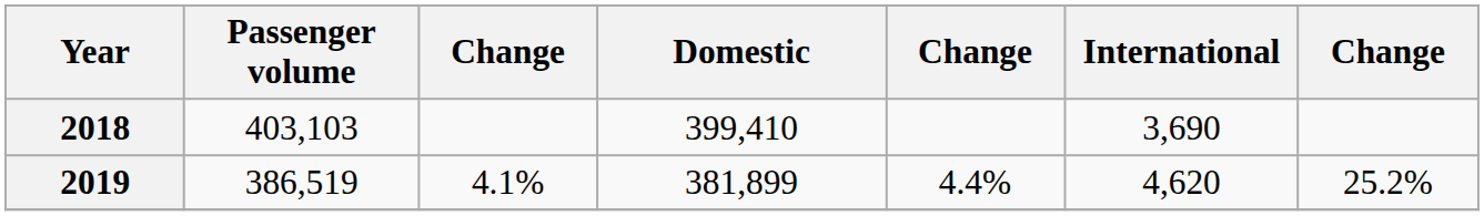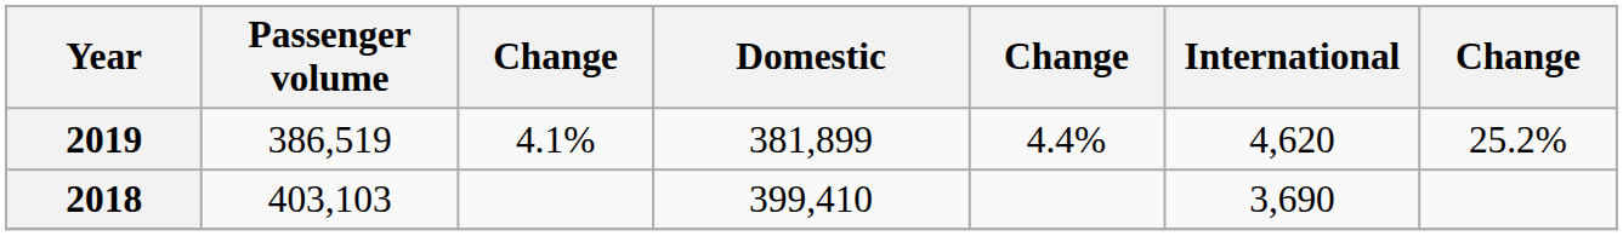 <table class="wikitable sortable">
 <tr>
 <th style="width:75px">Year</th>
 <th style="width:100px">Passenger volume</th>
 <th style="width:75px">Change</th>
 <th style="width:125px">Domestic</th>
 <th style="width:75px">Change</th>
 <th style="width:100px">International</th>
 <th style="width:75px">Change</th>
 </tr>
 <tr style="text-align:center;">
+<th>2019</th>
+<td>386,519</td>
+<td>4.1%</td>
+<td>381,899</td>
+<td>4.4%</td>
+<td>4,620</td>
+<td>25.2%</td>
+</tr>
+<tr style="text-align:center;">
 <th>2018</th>
 <td>403,103</td>
 <td></td>
 <td>399,410</td>
 <td></td>
 <td>3,690</td>
 <td></td>
 </tr>
 <tr style="text-align:center;">
-<th>2019</th>
-<td>386,519</td>
-<td>4.1%</td>
-<td>381,899</td>
-<td>4.4%</td>
-<td>4,620</td>
-<td>25.2%</td>
-</tr>
-<tr style="text-align:center;">
 </tr>
 </table>
